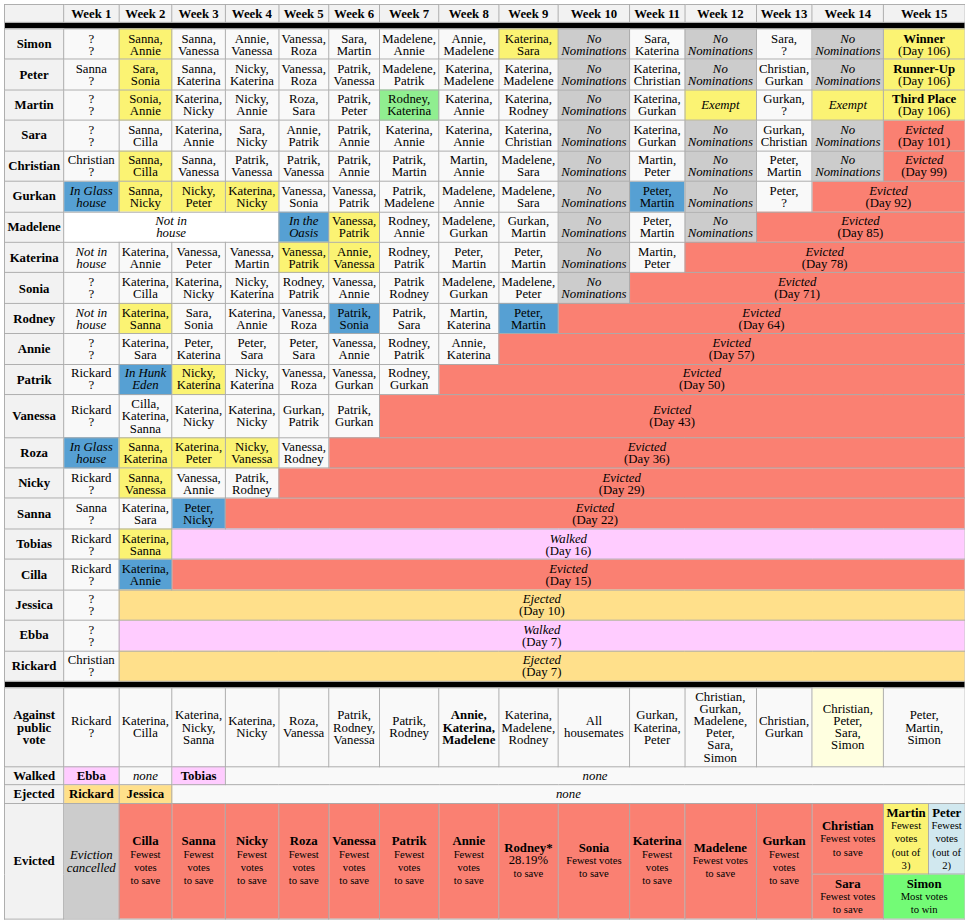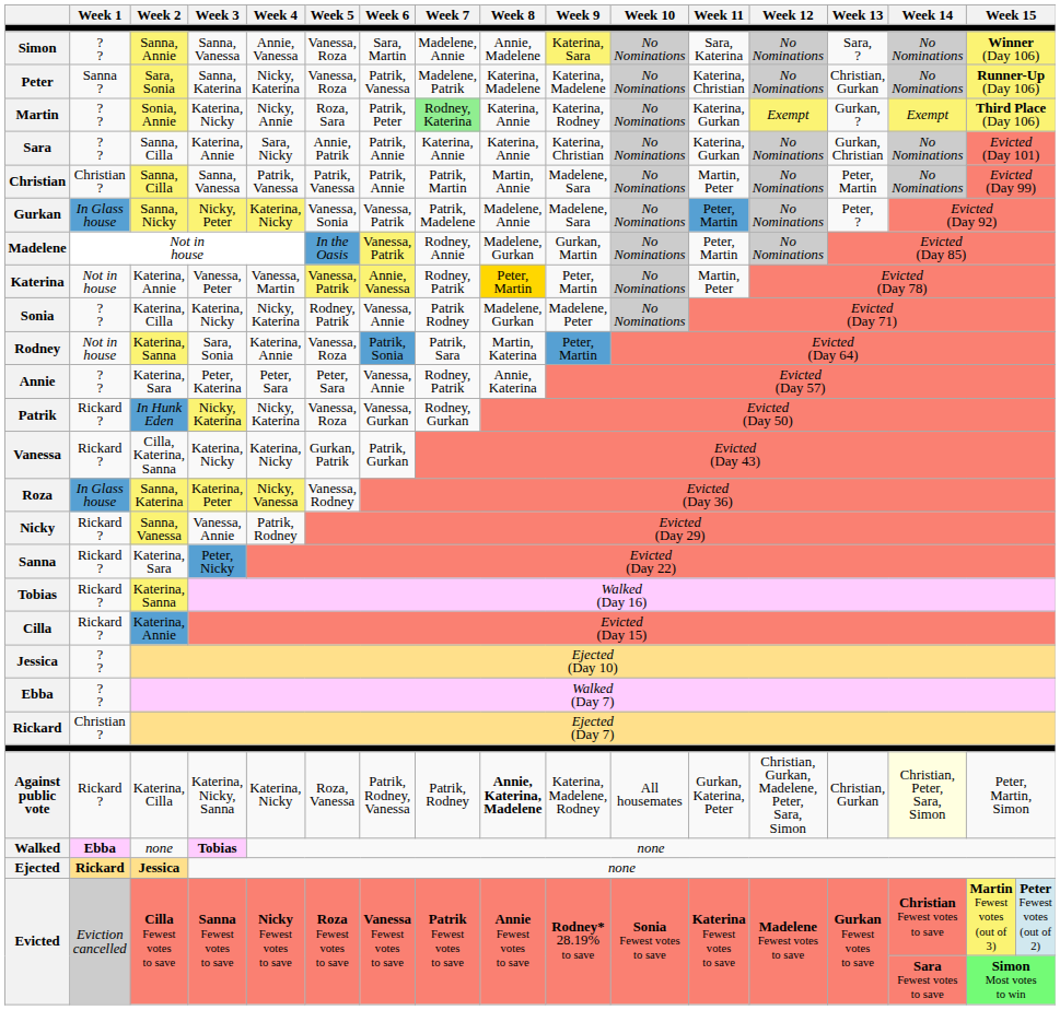 <table class="wikitable" style="text-align:center; font-size:85%; line-height:13px;">
 <tr>
 <th style="width: 5%;"></th>
 <th style="width: 5%;">Week 1</th>
 <th style="width: 5%;">Week 2</th>
 <th style="width: 5%;">Week 3</th>
 <th style="width: 5%;">Week 4</th>
 <th style="width: 5%;">Week 5</th>
 <th style="width: 5%;">Week 6</th>
 <th style="width: 5%;">Week 7</th>
 <th style="width: 5%;">Week 8</th>
 <th style="width: 5%;">Week 9</th>
 <th style="width: 5%;">Week 10</th>
 <th style="width: 5%;">Week 11</th>
 <th style="width: 5%;">Week 12</th>
 <th style="width: 5%;">Week 13</th>
 <th style="width: 5%;">Week 14</th>
 <th style="width: 10%;" colspan=2>Week 15</th>
 </tr>
 <tr>
 <td colspan="17" bgcolor="black"></td>
 </tr>
 <tr>
 <th>Simon</th>
 <td>?<br>?</td>
 <td bgcolor="FBF373">Sanna,<br>Annie</td>
 <td>Sanna,<br>Vanessa</td>
 <td>Annie,<br>Vanessa</td>
 <td>Vanessa,<br>Roza</td>
 <td>Sara,<br>Martin</td>
 <td>Madelene,<br>Annie</td>
 <td>Annie,<br>Madelene</td>
 <td bgcolor="FBF373">Katerina,<br>Sara</td>
 <td style="background:#CCC;"><em>No<br>Nominations</em></td>
 <td>Sara,<br>Katerina</td>
 <td style="background:#CCC;"><em>No<br>Nominations</em></td>
 <td>Sara,<br>?</td>
 <td style="background:#CCC;"><em>No<br>Nominations</em></td>
 <td colspan="2" bgcolor="FBF373"><strong>Winner</strong><br>(Day 106)</td>
 </tr>
 <tr>
 <th>Peter</th>
 <td>Sanna<br>?</td>
 <td bgcolor="FBF373">Sara,<br>Sonia</td>
 <td>Sanna,<br>Katerina</td>
 <td>Nicky,<br>Katerina</td>
 <td>Vanessa,<br>Roza</td>
 <td>Patrik,<br>Vanessa</td>
 <td>Madelene,<br>Patrik</td>
 <td>Katerina,<br>Madelene</td>
 <td>Katerina,<br>Madelene</td>
 <td style="background:#CCC;"><em>No<br>Nominations</em></td>
 <td>Katerina,<br>Christian</td>
 <td style="background:#CCC;"><em>No<br>Nominations</em></td>
 <td>Christian,<br>Gurkan</td>
 <td style="background:#CCC;"><em>No<br>Nominations</em></td>
 <td colspan="2" bgcolor="FBF373"><strong>Runner-Up</strong><br>(Day 106)</td>
 </tr>
 <tr>
 <th>Martin</th>
 <td>?<br>?</td>
 <td bgcolor="FBF373">Sonia,<br>Annie</td>
 <td>Katerina,<br>Nicky</td>
 <td>Nicky,<br>Annie</td>
 <td>Roza,<br>Sara</td>
 <td>Patrik,<br>Peter</td>
 <td style="background: lightgreen;">Rodney,<br>Katerina</td>
 <td>Katerina,<br>Annie</td>
 <td>Katerina,<br>Rodney</td>
 <td style="background:#CCC;"><em>No<br>Nominations</em></td>
 <td>Katerina,<br>Gurkan</td>
 <td bgcolor="FBF373"><em>Exempt</em></td>
 <td>Gurkan,<br>?</td>
 <td bgcolor="FBF373"><em>Exempt</em></td>
 <td colspan="2" bgcolor="FBF373"><strong>Third Place</strong><br>(Day 106)</td>
 </tr>
 <tr>
 <th>Sara</th>
 <td>?<br>?</td>
 <td>Sanna,<br>Cilla</td>
 <td>Katerina,<br>Annie</td>
 <td>Sara,<br>Nicky</td>
 <td>Annie,<br>Patrik</td>
 <td>Patrik,<br>Annie</td>
 <td>Katerina,<br>Annie</td>
 <td>Katerina,<br>Annie</td>
 <td>Katerina,<br>Christian</td>
 <td style="background:#CCC;"><em>No<br>Nominations</em></td>
 <td>Katerina,<br>Gurkan</td>
 <td style="background:#CCC;"><em>No<br>Nominations</em></td>
 <td>Gurkan,<br>Christian</td>
 <td style="background:#CCC;"><em>No<br>Nominations</em></td>
 <td colspan="2" style="background:#FA8072;"><em>Evicted</em><br>(Day 101)</td>
 </tr>
 <tr>
 <th>Christian</th>
 <td>Christian<br>?</td>
 <td bgcolor="FBF373">Sanna,<br>Cilla</td>
 <td>Sanna,<br>Vanessa</td>
 <td>Patrik,<br>Vanessa</td>
 <td>Patrik,<br>Vanessa</td>
 <td>Patrik,<br>Annie</td>
 <td>Patrik,<br>Martin</td>
 <td>Martin,<br>Annie</td>
 <td>Madelene,<br>Sara</td>
 <td style="background:#CCC;"><em>No<br>Nominations</em></td>
 <td>Martin,<br>Peter</td>
 <td style="background:#CCC;"><em>No<br>Nominations</em></td>
 <td>Peter,<br>Martin</td>
 <td style="background:#CCC;"><em>No<br>Nominations</em></td>
 <td colspan="2" style="background:#FA8072;"><em>Evicted</em><br>(Day 99)</td>
 </tr>
 <tr>
 <th>Gurkan</th>
 <td bgcolor=#56A0D3><em>In Glass<br>house</em></td>
 <td bgcolor="FBF373">Sanna,<br>Nicky</td>
 <td bgcolor="FBF373">Nicky,<br>Peter</td>
 <td bgcolor="FBF373">Katerina,<br>Nicky</td>
 <td>Vanessa,<br>Sonia</td>
 <td>Vanessa,<br>Patrik</td>
 <td>Patrik,<br>Madelene</td>
 <td>Madelene,<br>Annie</td>
 <td>Madelene,<br>Sara</td>
 <td style="background:#CCC;"><em>No<br>Nominations</em></td>
 <td bgcolor=#56A0D3>Peter,<br>Martin</td>
 <td style="background:#CCC;"><em>No<br>Nominations</em></td>
 <td>Peter,<br>?</td>
 <td colspan="3" style="background:#FA8072;"><em>Evicted</em><br>(Day 92)</td>
 </tr>
 <tr>
 <th>Madelene</th>
 <td colspan="4" bgcolor=white><em>Not in<br>house</em></td>
 <td bgcolor=#56A0D3><em>In the<br>Oasis</em></td>
 <td bgcolor="FBF373">Vanessa,<br>Patrik</td>
 <td>Rodney,<br>Annie</td>
 <td>Madelene,<br>Gurkan</td>
 <td>Gurkan,<br>Martin</td>
 <td style="background:#CCC;"><em>No<br>Nominations</em></td>
 <td>Peter,<br>Martin</td>
 <td style="background:#CCC;"><em>No<br>Nominations</em></td>
 <td colspan="4" style="background:#FA8072;"><em>Evicted</em><br>(Day 85)</td>
 </tr>
 <tr>
 <th>Katerina</th>
 <td><em>Not in<br>house</em></td>
 <td>Katerina,<br>Annie</td>
 <td>Vanessa,<br>Peter</td>
 <td>Vanessa,<br>Martin</td>
 <td bgcolor="FBF373">Vanessa,<br>Patrik</td>
 <td bgcolor="FBF373">Annie,<br>Vanessa</td>
 <td>Rodney,<br>Patrik</td>
-<td>Peter,<br>Martin</td>
+<td style="background: gold;">Peter,<br>Martin</td>
 <td>Peter,<br>Martin</td>
 <td style="background:#CCC;"><em>No<br>Nominations</em></td>
 <td>Martin,<br>Peter</td>
 <td colspan="5" style="background:#FA8072;"><em>Evicted</em><br>(Day 78)</td>
 </tr>
 <tr>
 <th>Sonia</th>
 <td>?<br>?</td>
 <td>Katerina,<br>Cilla</td>
 <td>Katerina,<br>Nicky</td>
 <td>Nicky,<br>Katerina</td>
 <td>Rodney,<br>Patrik</td>
 <td>Vanessa,<br>Annie</td>
 <td>Patrik<br>Rodney</td>
 <td>Madelene,<br>Gurkan</td>
 <td>Madelene,<br>Peter</td>
 <td style="background:#CCC;"><em>No<br>Nominations</em></td>
 <td colspan="6" style="background:#FA8072;"><em>Evicted</em><br>(Day 71)</td>
 </tr>
 <tr>
 <th>Rodney</th>
 <td><em>Not in<br>house</em></td>
 <td bgcolor="FBF373">Katerina,<br>Sanna</td>
 <td>Sara,<br>Sonia</td>
 <td>Katerina,<br>Annie</td>
 <td>Vanessa,<br>Roza</td>
 <td bgcolor=#56A0D3>Patrik,<br>Sonia</td>
 <td>Patrik,<br>Sara</td>
 <td>Martin,<br>Katerina</td>
 <td bgcolor=#56A0D3>Peter,<br>Martin</td>
 <td colspan="7" style="background:#FA8072;"><em>Evicted</em><br>(Day 64)</td>
 </tr>
 <tr>
 <th>Annie</th>
 <td>?<br>?</td>
 <td>Katerina,<br>Sara</td>
 <td>Peter,<br>Katerina</td>
 <td>Peter,<br>Sara</td>
 <td>Peter,<br>Sara</td>
 <td>Vanessa,<br>Annie</td>
 <td>Rodney,<br>Patrik</td>
 <td>Annie,<br>Katerina</td>
 <td colspan="8" style="background:#FA8072;"><em>Evicted</em><br>(Day 57)</td>
 </tr>
 <tr>
 <th>Patrik</th>
 <td>Rickard<br>?</td>
 <td bgcolor=#56A0D3><em>In Hunk<br>Eden</em></td>
 <td bgcolor="FBF373">Nicky,<br>Katerina</td>
 <td>Nicky,<br>Katerina</td>
 <td>Vanessa,<br>Roza</td>
 <td>Vanessa,<br>Gurkan</td>
 <td>Rodney,<br>Gurkan</td>
 <td colspan="9" style="background:#FA8072;"><em>Evicted</em><br>(Day 50)</td>
 </tr>
 <tr>
 <th>Vanessa</th>
 <td>Rickard<br>?</td>
 <td>Cilla,<br>Katerina,<br>Sanna</td>
 <td>Katerina,<br>Nicky</td>
 <td>Katerina,<br>Nicky</td>
 <td>Gurkan,<br>Patrik</td>
 <td>Patrik,<br>Gurkan</td>
 <td colspan="10" style="background:#FA8072;"><em>Evicted</em><br>(Day 43)</td>
 </tr>
 <tr>
 <th>Roza</th>
 <td bgcolor=#56A0D3><em>In Glass<br>house</em></td>
 <td bgcolor="FBF373">Sanna,<br>Katerina</td>
 <td bgcolor="FBF373">Katerina,<br>Peter</td>
 <td bgcolor="FBF373">Nicky,<br>Vanessa</td>
 <td>Vanessa,<br>Rodney</td>
 <td colspan="11" style="background:#FA8072;"><em>Evicted</em><br>(Day 36)</td>
 </tr>
 <tr>
 <th>Nicky</th>
 <td>Rickard<br>?</td>
 <td bgcolor="FBF373">Sanna,<br>Vanessa</td>
 <td>Vanessa,<br>Annie</td>
 <td>Patrik,<br>Rodney</td>
 <td colspan="12" style="background:#FA8072;"><em>Evicted</em><br>(Day 29)</td>
 </tr>
 <tr>
 <th>Sanna</th>
-<td>Sanna<br>?</td>
+<td>Rickard<br>?</td>
 <td>Katerina,<br>Sara</td>
 <td bgcolor=#56A0D3>Peter,<br>Nicky</td>
 <td colspan="13" style="background:#FA8072;"><em>Evicted</em><br>(Day 22)</td>
 </tr>
 <tr>
 <th>Tobias</th>
 <td>Rickard<br>?</td>
 <td bgcolor="FBF373">Katerina,<br>Sanna</td>
 <td colspan="14" style="background:#fcf;"><em>Walked</em><br>(Day 16)</td>
 </tr>
 <tr>
 <th>Cilla</th>
 <td>Rickard<br>?</td>
 <td bgcolor=#56A0D3>Katerina,<br>Annie</td>
 <td colspan="14" style="background:#FA8072;"><em>Evicted</em><br>(Day 15)</td>
 </tr>
 <tr>
 <th>Jessica</th>
 <td>?<br>?</td>
 <td colspan="15" style="background:#FFE08B;"><em>Ejected</em><br>(Day 10)</td>
 </tr>
 <tr>
 <th>Ebba</th>
 <td>?<br>?</td>
 <td colspan="15" style="background:#fcf;"><em>Walked</em><br>(Day 7)</td>
 </tr>
 <tr>
 <th>Rickard</th>
 <td>Christian<br>?</td>
 <td colspan="15" style="background:#FFE08B;"><em>Ejected</em><br>(Day 7)</td>
 </tr>
 <tr>
 <td colspan="17" bgcolor="black"></td>
 </tr>
 <tr>
 <th>Against<br>public vote</th>
 <td>Rickard<br>?</td>
 <td>Katerina,<br>Cilla</td>
 <td>Katerina,<br>Nicky,<br>Sanna</td>
 <td>Katerina,<br>Nicky</td>
 <td>Roza,<br>Vanessa</td>
 <td>Patrik,<br>Rodney,<br>Vanessa</td>
 <td>Patrik,<br>Rodney</td>
 <td><strong>Annie,<br>Katerina,<br>Madelene</strong></td>
 <td>Katerina,<br>Madelene,<br>Rodney</td>
 <td>All<br>housemates</td>
 <td>Gurkan,<br>Katerina,<br>Peter</td>
 <td>Christian,<br>Gurkan,<br>Madelene,<br>Peter,<br>Sara,<br>Simon</td>
 <td>Christian,<br>Gurkan</td>
 <td style="background: lightyellow;">Christian,<br>Peter,<br>Sara,<br>Simon</td>
 <td colspan=2>Peter,<br>Martin,<br>Simon</td>
 </tr>
 <tr>
 <th>Walked</th>
 <td style="background:#fcf;"><strong>Ebba</strong></td>
 <td><em>none</em></td>
 <td style="background:#fcf;"><strong>Tobias</strong></td>
 <td colspan="13"><em>none</em></td>
 </tr>
 <tr>
 <th>Ejected</th>
 <td style="background:#FFE08B;"><strong>Rickard</strong></td>
 <td style="background:#FFE08B;"><strong>Jessica</strong></td>
 <td colspan="14"><em>none</em></td>
 </tr>
 <tr>
 <th rowspan=2>Evicted</th>
 <td rowspan=2 style="background:#ccc;"><em>Eviction<br>cancelled</em></td>
 <td rowspan=2 bgcolor=#FA8072><strong>Cilla</strong><br><small>Fewest votes<br>to save </small></td>
 <td rowspan=2 bgcolor=#FA8072><strong>Sanna</strong><br><small>Fewest votes<br>to save </small></td>
 <td rowspan=2 bgcolor=#FA8072><strong>Nicky</strong><br><small>Fewest votes<br>to save </small></td>
 <td rowspan=2 bgcolor=#FA8072><strong>Roza</strong><br><small>Fewest votes<br>to save </small></td>
 <td rowspan=2 bgcolor=#FA8072><strong>Vanessa</strong><br><small>Fewest votes<br>to save </small></td>
 <td rowspan=2 bgcolor=#FA8072><strong>Patrik</strong><br><small>Fewest votes<br>to save </small></td>
 <td rowspan=2 bgcolor=#FA8072><strong>Annie</strong><br><small>Fewest votes<br>to save </small></td>
 <td rowspan=2 bgcolor=#FA8072><strong>Rodney*</strong><br>28.19%<small><br>to save </small></td>
 <td rowspan=2 bgcolor=#FA8072><strong>Sonia</strong><br><small>Fewest votes<br>to save</small></td>
 <td rowspan=2 bgcolor=#FA8072><strong>Katerina</strong><br><small>Fewest votes<br>to save</small></td>
 <td rowspan=2 bgcolor=#FA8072><strong>Madelene</strong><br><small>Fewest votes<br>to save</small></td>
 <td rowspan=2 bgcolor=#FA8072><strong>Gurkan</strong><br><small>Fewest votes<br>to save</small></td>
 <td bgcolor=#FA8072><strong>Christian</strong><br><small>Fewest votes<br>to save</small></td>
 <td bgcolor=FBF373><strong>Martin</strong><br><small>Fewest votes<br>(out of 3)</small></td>
 <td bgcolor=#D1E8EF><strong>Peter</strong><br><small>Fewest votes<br>(out of 2)</small></td>
 </tr>
 <tr>
 <td bgcolor=#FA8072><strong>Sara</strong><br><small>Fewest votes<br>to save</small></td>
 <td colspan=2 bgcolor=#73FB76><strong>Simon</strong><br><small>Most votes<br>to win</small></td>
 </tr>
 </table>
